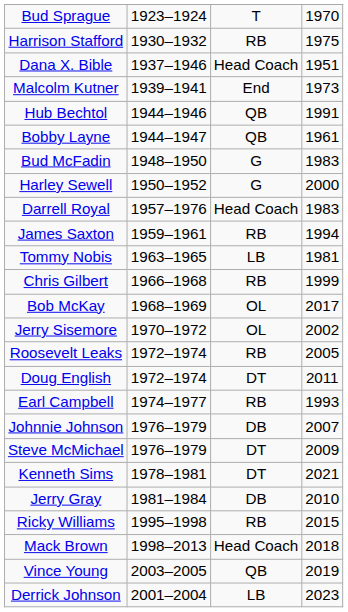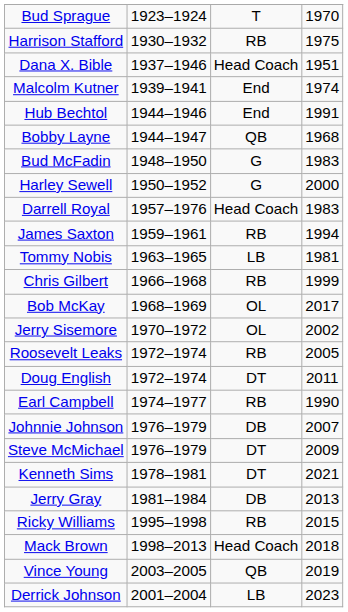 <table class="wikitable" style="text-align:center">
 <tr>
 </tr>
 <tr>
 <td><a href='#'>Bud Sprague</a></td>
 <td>1923–1924</td>
 <td>T</td>
 <td>1970</td>
 </tr>
 <tr>
 <td><a href='#'>Harrison Stafford</a></td>
 <td>1930–1932</td>
 <td>RB</td>
 <td>1975</td>
 </tr>
 <tr>
 <td><a href='#'>Dana X. Bible</a></td>
 <td>1937–1946</td>
 <td>Head Coach</td>
 <td>1951</td>
 </tr>
 <tr>
 <td><a href='#'>Malcolm Kutner</a></td>
 <td>1939–1941</td>
 <td>End</td>
-<td>1973</td>
+<td>1974</td>
 </tr>
 <tr>
 <td><a href='#'>Hub Bechtol</a></td>
 <td>1944–1946</td>
-<td>QB</td>
+<td>End</td>
 <td>1991</td>
 </tr>
 <tr>
 <td><a href='#'>Bobby Layne</a></td>
 <td>1944–1947</td>
 <td>QB</td>
-<td>1961</td>
+<td>1968</td>
 </tr>
 <tr>
 <td><a href='#'>Bud McFadin</a></td>
 <td>1948–1950</td>
 <td>G</td>
 <td>1983</td>
 </tr>
 <tr>
 <td><a href='#'>Harley Sewell</a></td>
 <td>1950–1952</td>
 <td>G</td>
 <td>2000</td>
 </tr>
 <tr>
 <td><a href='#'>Darrell Royal</a></td>
 <td>1957–1976</td>
 <td>Head Coach</td>
 <td>1983</td>
 </tr>
 <tr>
 <td><a href='#'>James Saxton</a></td>
 <td>1959–1961</td>
 <td>RB</td>
 <td>1994</td>
 </tr>
 <tr>
 <td><a href='#'>Tommy Nobis</a></td>
 <td>1963–1965</td>
 <td>LB</td>
 <td>1981</td>
 </tr>
 <tr>
 <td><a href='#'>Chris Gilbert</a></td>
 <td>1966–1968</td>
 <td>RB</td>
 <td>1999</td>
 </tr>
 <tr>
 <td><a href='#'>Bob McKay</a></td>
 <td>1968–1969</td>
 <td>OL</td>
 <td>2017</td>
 </tr>
 <tr>
 <td><a href='#'>Jerry Sisemore</a></td>
 <td>1970–1972</td>
 <td>OL</td>
 <td>2002</td>
 </tr>
 <tr>
 <td><a href='#'>Roosevelt Leaks</a></td>
 <td>1972–1974</td>
 <td>RB</td>
 <td>2005</td>
 </tr>
 <tr>
 <td><a href='#'>Doug English</a></td>
 <td>1972–1974</td>
 <td>DT</td>
 <td>2011</td>
 </tr>
 <tr>
 <td><a href='#'>Earl Campbell</a></td>
 <td>1974–1977</td>
 <td>RB</td>
-<td>1993</td>
+<td>1990</td>
 </tr>
 <tr>
 <td><a href='#'>Johnnie Johnson</a></td>
 <td>1976–1979</td>
 <td>DB</td>
 <td>2007</td>
 </tr>
 <tr>
 <td><a href='#'>Steve McMichael</a></td>
 <td>1976–1979</td>
 <td>DT</td>
 <td>2009</td>
 </tr>
 <tr>
 <td><a href='#'>Kenneth Sims</a></td>
 <td>1978–1981</td>
 <td>DT</td>
 <td>2021</td>
 </tr>
 <tr>
 <td><a href='#'>Jerry Gray</a></td>
 <td>1981–1984</td>
 <td>DB</td>
-<td>2010</td>
+<td>2013</td>
 </tr>
 <tr>
 <td><a href='#'>Ricky Williams</a></td>
 <td>1995–1998</td>
 <td>RB</td>
 <td>2015</td>
 </tr>
 <tr>
 <td><a href='#'>Mack Brown</a></td>
 <td>1998–2013</td>
 <td>Head Coach</td>
 <td>2018</td>
 </tr>
 <tr>
 <td><a href='#'>Vince Young</a></td>
 <td>2003–2005</td>
 <td>QB</td>
 <td>2019</td>
 </tr>
 <tr>
 <td><a href='#'>Derrick Johnson</a></td>
 <td>2001–2004</td>
 <td>LB</td>
 <td>2023</td>
 </tr>
 </table>
